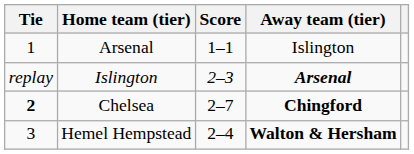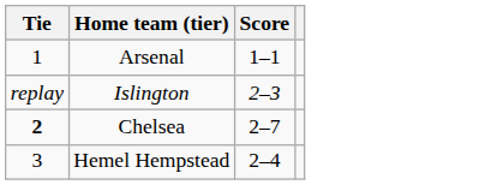 <table class="wikitable" style="text-align:center; font-size:85%">
 <tr>
 <th>Tie</th>
 <th>Home team (tier)</th>
 <th>Score</th>
-<th>Away team (tier)</th>
 <th></th>
 </tr>
 <tr>
 <td align="center">1</td>
 <td>Arsenal</td>
 <td align="center">1–1 </td>
-<td>Islington</td>
 <td></td>
 </tr>
 <tr>
 <td align="center"><em>replay</em></td>
 <td><em>Islington</em></td>
 <td align="center"><em>2–3</em></td>
-<td><strong><em>Arsenal</em></strong></td>
 <td></td>
 </tr>
 <tr>
 <td align="center"><strong>2</strong></td>
 <td>Chelsea</td>
 <td align="center">2–7</td>
-<td><strong>Chingford</strong></td>
 <td></td>
 </tr>
 <tr>
 <td align="center">3</td>
 <td>Hemel Hempstead</td>
 <td align="center">2–4</td>
-<td><strong>Walton & Hersham</strong></td>
 <td></td>
 </tr>
 </table>
